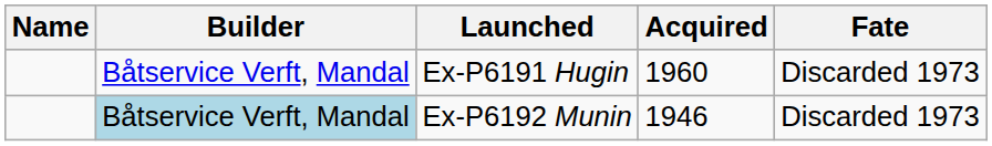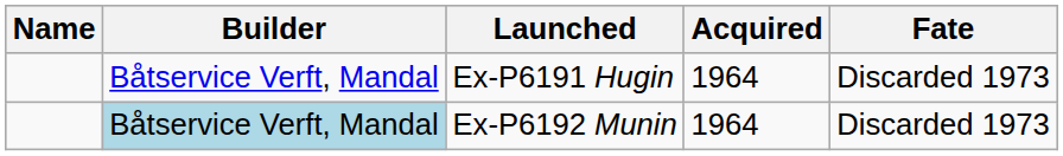 <table class="wikitable">
 <tr>
 <th>Name</th>
 <th>Builder</th>
 <th>Launched</th>
 <th>Acquired</th>
 <th>Fate</th>
 </tr>
 <tr>
 <td></td>
 <td> <a href='#'>Båtservice Verft</a>, <a href='#'>Mandal</a></td>
 <td>Ex-P6191 <em>Hugin</em></td>
-<td>1960</td>
+<td>1964</td>
 <td>Discarded 1973</td>
 </tr>
 <tr>
 <td></td>
 <td style="background: lightblue;"> Båtservice Verft, Mandal</td>
 <td>Ex-P6192 <em>Munin</em></td>
-<td>1946</td>
+<td>1964</td>
 <td>Discarded 1973</td>
 </tr>
 </table>
